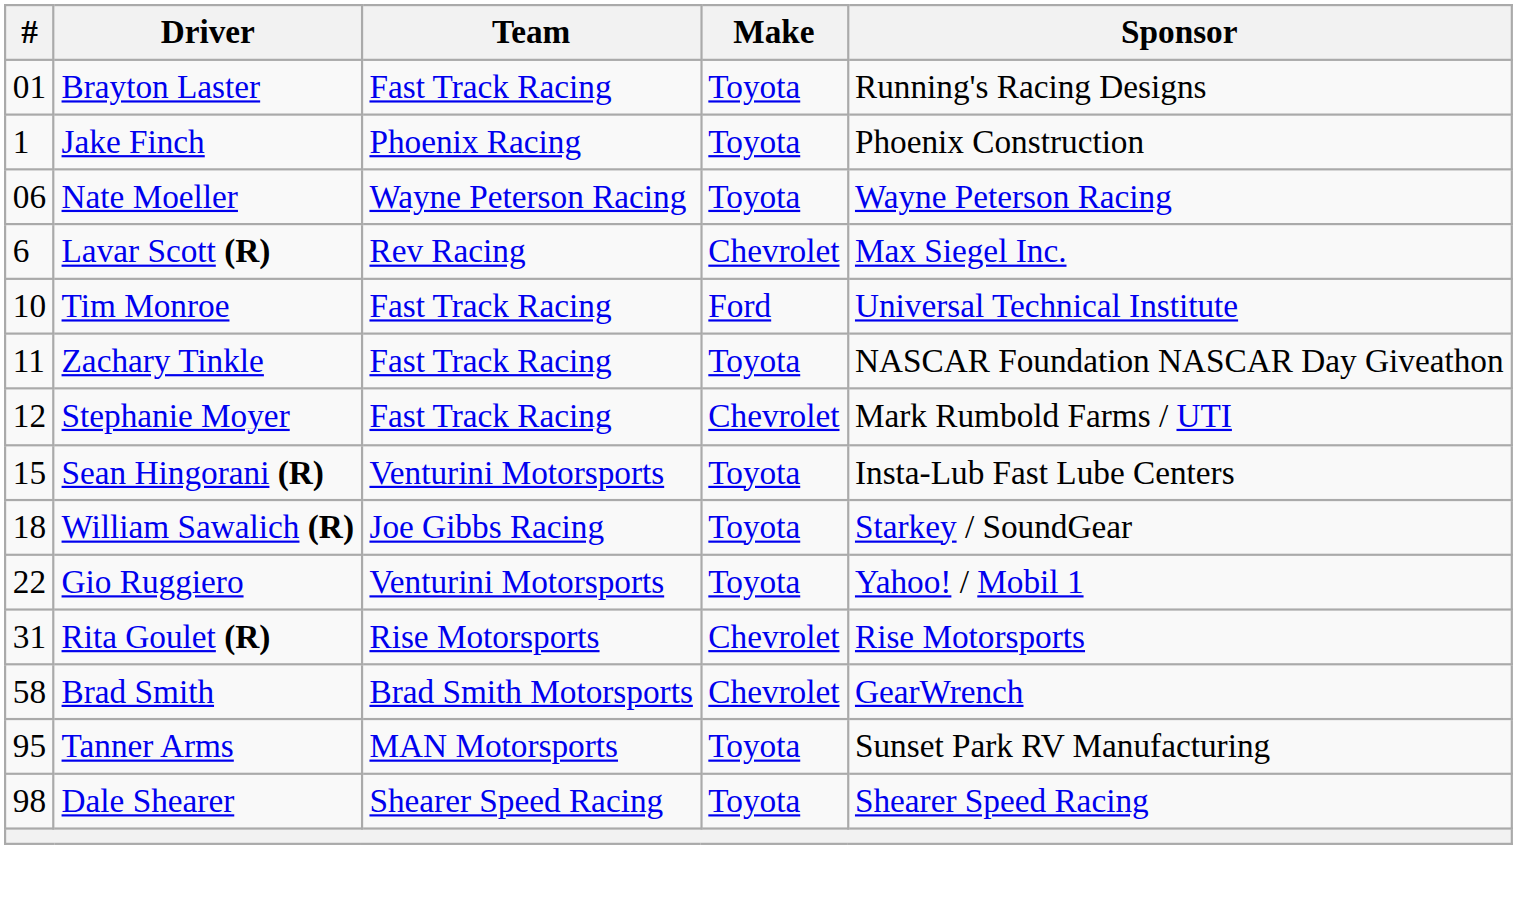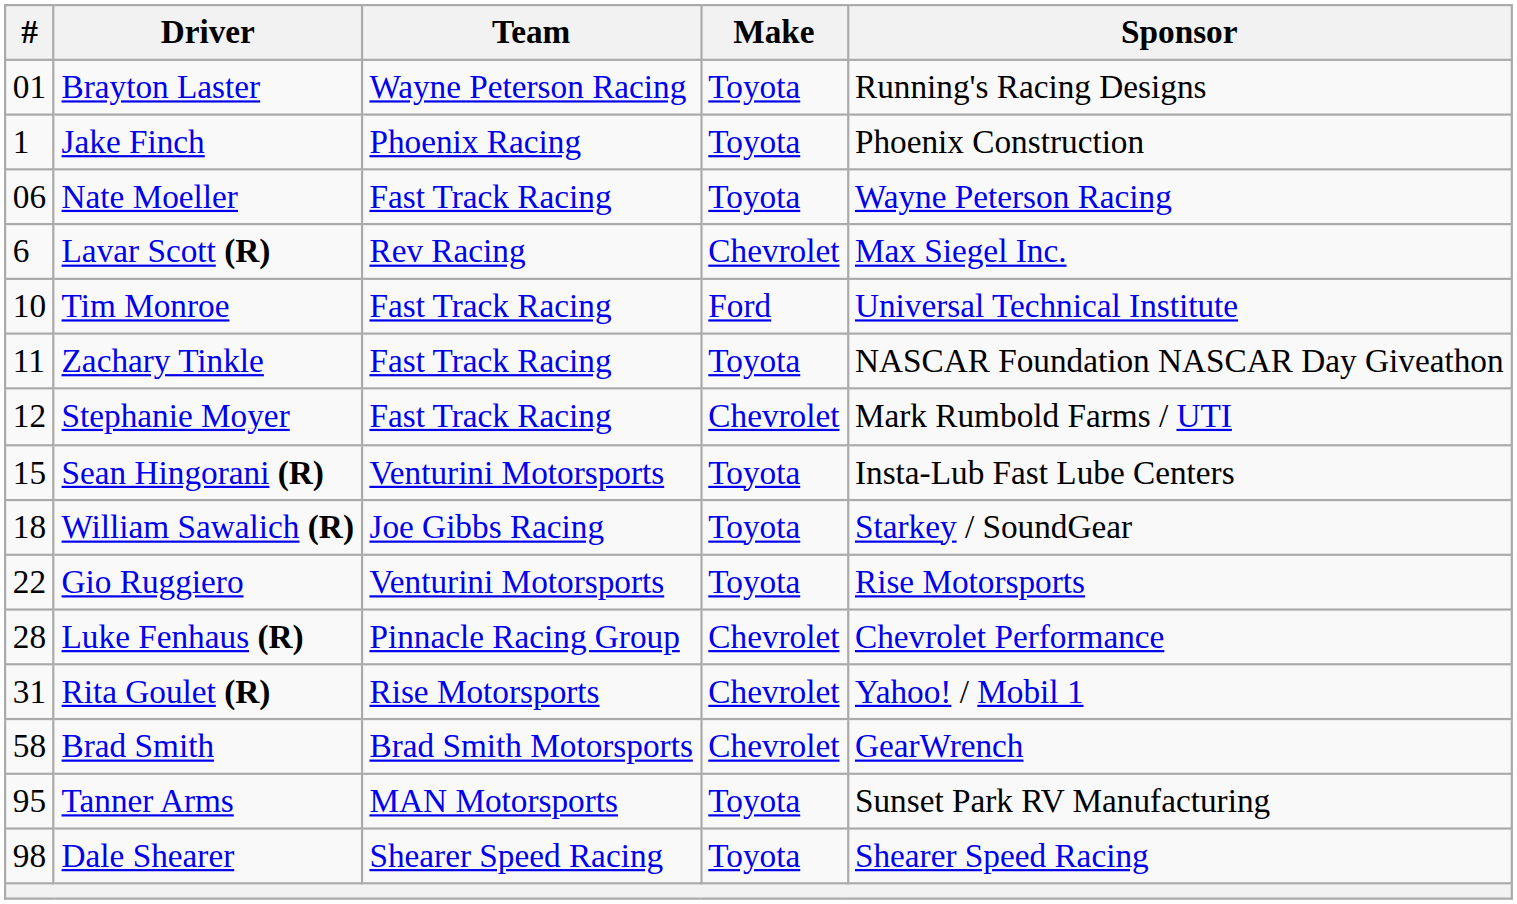 <table class="wikitable" style="font-size: 95%;">
 <tr>
 <th>#</th>
 <th>Driver</th>
 <th>Team</th>
 <th>Make</th>
 <th>Sponsor</th>
 </tr>
 <tr>
 <td>01</td>
 <td><a href='#'>Brayton Laster</a></td>
-<td><a href='#'>Fast Track Racing</a></td>
+<td><a href='#'>Wayne Peterson Racing</a></td>
 <td><a href='#'>Toyota</a></td>
 <td>Running's Racing Designs</td>
 </tr>
 <tr>
 <td>1</td>
 <td><a href='#'>Jake Finch</a></td>
 <td><a href='#'>Phoenix Racing</a></td>
 <td><a href='#'>Toyota</a></td>
 <td>Phoenix Construction</td>
 </tr>
 <tr>
 <td>06</td>
 <td><a href='#'>Nate Moeller</a></td>
-<td><a href='#'>Wayne Peterson Racing</a></td>
+<td><a href='#'>Fast Track Racing</a></td>
 <td><a href='#'>Toyota</a></td>
 <td><a href='#'>Wayne Peterson Racing</a></td>
 </tr>
 <tr>
 <td>6</td>
 <td><a href='#'>Lavar Scott</a> <strong>(R)</strong></td>
 <td><a href='#'>Rev Racing</a></td>
 <td><a href='#'>Chevrolet</a></td>
 <td><a href='#'>Max Siegel Inc.</a></td>
 </tr>
 <tr>
 <td>10</td>
 <td><a href='#'>Tim Monroe</a></td>
 <td><a href='#'>Fast Track Racing</a></td>
 <td><a href='#'>Ford</a></td>
 <td><a href='#'>Universal Technical Institute</a></td>
 </tr>
 <tr>
 <td>11</td>
 <td><a href='#'>Zachary Tinkle</a></td>
 <td><a href='#'>Fast Track Racing</a></td>
 <td><a href='#'>Toyota</a></td>
 <td nowrap="">NASCAR Foundation NASCAR Day Giveathon</td>
 </tr>
 <tr>
 <td>12</td>
 <td><a href='#'>Stephanie Moyer</a></td>
 <td><a href='#'>Fast Track Racing</a></td>
 <td><a href='#'>Chevrolet</a></td>
 <td>Mark Rumbold Farms / <a href='#'>UTI</a></td>
 </tr>
 <tr>
 <td>15</td>
 <td><a href='#'>Sean Hingorani</a> <strong>(R)</strong></td>
 <td><a href='#'>Venturini Motorsports</a></td>
 <td><a href='#'>Toyota</a></td>
 <td>Insta-Lub Fast Lube Centers</td>
 </tr>
 <tr>
 <td>18</td>
 <td><a href='#'>William Sawalich</a> <strong>(R)</strong></td>
 <td nowrap=""><a href='#'>Joe Gibbs Racing</a></td>
 <td><a href='#'>Toyota</a></td>
 <td><a href='#'>Starkey</a> / SoundGear</td>
 </tr>
 <tr>
 <td>22</td>
 <td><a href='#'>Gio Ruggiero</a></td>
 <td><a href='#'>Venturini Motorsports</a></td>
 <td><a href='#'>Toyota</a></td>
-<td><a href='#'>Yahoo!</a> / <a href='#'>Mobil 1</a></td>
+<td><a href='#'>Rise Motorsports</a></td>
+</tr>
+<tr>
+<td>28</td>
+<td><a href='#'>Luke Fenhaus</a> <strong>(R)</strong></td>
+<td><a href='#'>Pinnacle Racing Group</a></td>
+<td><a href='#'>Chevrolet</a></td>
+<td><a href='#'>Chevrolet Performance</a></td>
 </tr>
 <tr>
 <td>31</td>
 <td><a href='#'>Rita Goulet</a> <strong>(R)</strong></td>
 <td><a href='#'>Rise Motorsports</a></td>
 <td><a href='#'>Chevrolet</a></td>
-<td><a href='#'>Rise Motorsports</a></td>
+<td><a href='#'>Yahoo!</a> / <a href='#'>Mobil 1</a></td>
 </tr>
 <tr>
 <td>58</td>
 <td nowrap=""><a href='#'>Brad Smith</a></td>
 <td><a href='#'>Brad Smith Motorsports</a></td>
 <td><a href='#'>Chevrolet</a></td>
 <td><a href='#'>GearWrench</a></td>
 </tr>
 <tr>
 <td>95</td>
 <td><a href='#'>Tanner Arms</a></td>
 <td><a href='#'>MAN Motorsports</a></td>
 <td><a href='#'>Toyota</a></td>
 <td>Sunset Park RV Manufacturing</td>
 </tr>
 <tr>
 <td>98</td>
 <td nowrap=""><a href='#'>Dale Shearer</a></td>
 <td><a href='#'>Shearer Speed Racing</a></td>
 <td><a href='#'>Toyota</a></td>
 <td><a href='#'>Shearer Speed Racing</a></td>
 </tr>
 <tr>
 <th colspan="5"></th>
 </tr>
 </table>
